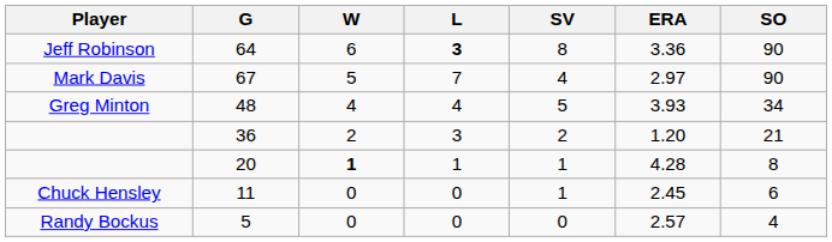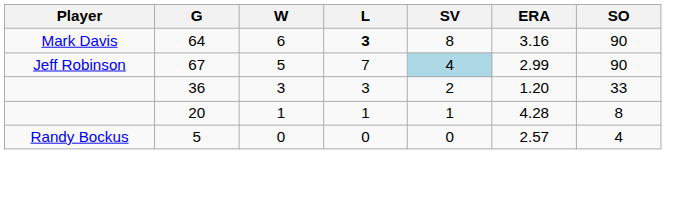 <table class="wikitable sortable">
 <tr>
 <th bgcolor="#DDDDFF" width="16%">Player</th>
 <th bgcolor="#DDDDFF" width="9%">G</th>
 <th bgcolor="#DDDDFF" width="9%">W</th>
 <th bgcolor="#DDDDFF" width="9%">L</th>
 <th bgcolor="#DDDDFF" width="9%">SV</th>
 <th bgcolor="#DDDDFF" width="9%">ERA</th>
 <th bgcolor="#DDDDFF" width="9%">SO</th>
 </tr>
 <tr align="center">
-<td><a href='#'>Jeff Robinson</a></td>
+<td><a href='#'>Mark Davis</a></td>
 <td>64</td>
 <td>6</td>
 <td><strong>3</strong></td>
 <td>8</td>
-<td>3.36</td>
+<td>3.16</td>
 <td>90</td>
 </tr>
 <tr align=center>
-<td><a href='#'>Mark Davis</a></td>
+<td><a href='#'>Jeff Robinson</a></td>
 <td>67</td>
 <td>5</td>
 <td>7</td>
-<td>4</td>
-<td>2.97</td>
+<td style="background: lightblue;">4</td>
+<td>2.99</td>
 <td>90</td>
-</tr>
-<tr align="center">
-<td><a href='#'>Greg Minton</a></td>
-<td>48</td>
-<td>4</td>
-<td>4</td>
-<td>5</td>
-<td>3.93</td>
-<td>34</td>
 </tr>
 <tr align="center">
 <td></td>
 <td>36</td>
-<td>2</td>
+<td>3</td>
 <td>3</td>
 <td>2</td>
 <td>1.20</td>
-<td>21</td>
+<td>33</td>
 </tr>
 <tr align="center">
 <td></td>
 <td>20</td>
-<td><strong>1</strong></td>
+<td>1</td>
 <td>1</td>
 <td>1</td>
 <td>4.28</td>
 <td>8</td>
-</tr>
-<tr align="center">
-<td><a href='#'>Chuck Hensley</a></td>
-<td>11</td>
-<td>0</td>
-<td>0</td>
-<td>1</td>
-<td>2.45</td>
-<td>6</td>
 </tr>
 <tr align="center">
 <td><a href='#'>Randy Bockus</a></td>
 <td>5</td>
 <td>0</td>
 <td>0</td>
 <td>0</td>
 <td>2.57</td>
 <td>4</td>
 </tr>
 </table>
